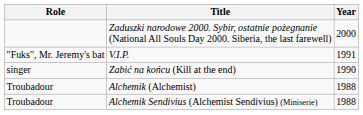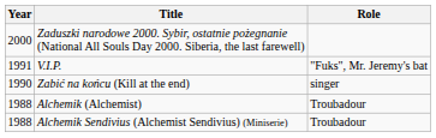 <table class="wikitable">
 <tr>
+<th>Year</th>
+<th>Title</th>
 <th>Role</th>
-<th>Title</th>
-<th>Year</th>
 </tr>
 <tr>
+<td>2000</td>
+<td><em>Zaduszki narodowe 2000. Sybir, ostatnie pożegnanie</em><br> (National All Souls Day 2000. Siberia, the last farewell)</td>
 <td></td>
-<td><em>Zaduszki narodowe 2000. Sybir, ostatnie pożegnanie</em><br> (National All Souls Day 2000. Siberia, the last farewell)</td>
-<td>2000</td>
 </tr>
 <tr>
+<td>1991</td>
+<td><em>V.I.P.</em></td>
 <td>"Fuks", Mr. Jeremy's bat</td>
-<td><em>V.I.P.</em></td>
-<td>1991</td>
 </tr>
 <tr>
+<td>1990</td>
+<td><em>Zabić na końcu</em> (Kill at the end)</td>
 <td>singer</td>
-<td><em>Zabić na końcu</em> (Kill at the end)</td>
-<td>1990</td>
 </tr>
 <tr>
+<td>1988</td>
+<td><em>Alchemik</em> (Alchemist)</td>
 <td>Troubadour</td>
-<td><em>Alchemik</em> (Alchemist)</td>
-<td>1988</td>
 </tr>
 <tr>
+<td>1988</td>
+<td><em>Alchemik Sendivius</em> (Alchemist Sendivius) <small>(Miniserie)</small></td>
 <td>Troubadour</td>
-<td><em>Alchemik Sendivius</em> (Alchemist Sendivius) <small>(Miniserie)</small></td>
-<td>1988</td>
 </tr>
 </table>
